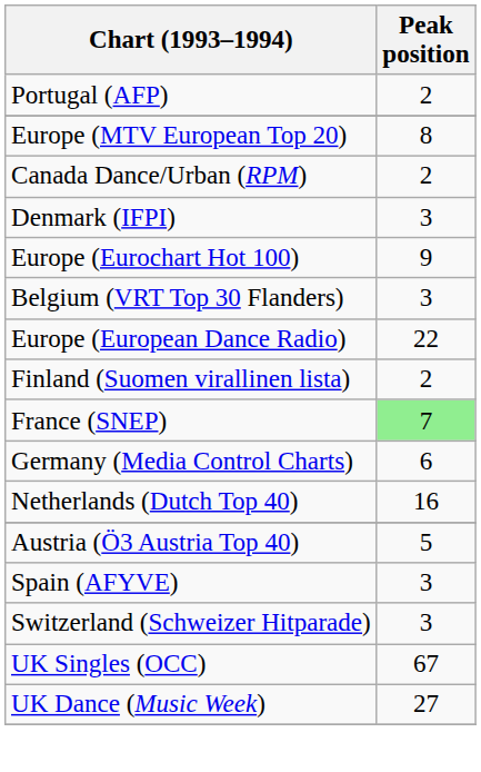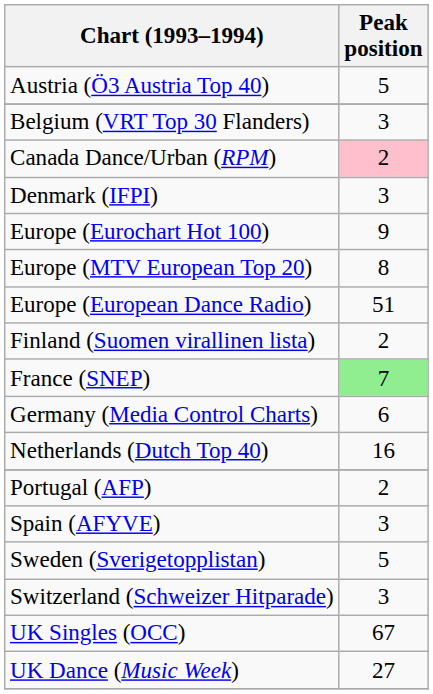 <table class="wikitable sortable">
 <tr>
 <th>Chart (1993–1994)</th>
 <th>Peak<br>position</th>
 </tr>
 <tr>
-<td>Portugal (<a href='#'>AFP</a>)</td>
-<td align="center">2</td>
+<td>Austria (<a href='#'>Ö3 Austria Top 40</a>)</td>
+<td align="center">5</td>
 </tr>
 <tr>
 </tr>
 <tr>
-<td>Europe (<a href='#'>MTV European Top 20</a>)</td>
-<td align="center">8</td>
+<td>Belgium (<a href='#'>VRT Top 30</a> Flanders)</td>
+<td align="center">3</td>
 </tr>
 <tr>
 <td>Canada Dance/Urban (<a href='#'><em>RPM</em></a>)</td>
-<td align="center">2</td>
+<td align="center" style="background: pink;">2</td>
 </tr>
 <tr>
 <td>Denmark (<a href='#'>IFPI</a>)</td>
 <td align="center">3</td>
 </tr>
 <tr>
 <td>Europe (<a href='#'>Eurochart Hot 100</a>)</td>
 <td align="center">9</td>
 </tr>
 <tr>
-<td>Belgium (<a href='#'>VRT Top 30</a> Flanders)</td>
-<td align="center">3</td>
+<td>Europe (<a href='#'>MTV European Top 20</a>)</td>
+<td align="center">8</td>
 </tr>
 <tr>
 <td>Europe (<a href='#'>European Dance Radio</a>)</td>
-<td align="center">22</td>
+<td align="center">51</td>
 </tr>
 <tr>
 <td>Finland (<a href='#'>Suomen virallinen lista</a>)</td>
 <td align="center">2</td>
 </tr>
 <tr>
 <td>France (<a href='#'>SNEP</a>)</td>
 <td align="center" style="background: lightgreen;">7</td>
 </tr>
 <tr>
 <td>Germany (<a href='#'>Media Control Charts</a>)</td>
 <td align="center">6</td>
 </tr>
 <tr>
 <td>Netherlands (<a href='#'>Dutch Top 40</a>)</td>
 <td align="center">16</td>
 </tr>
 <tr>
 </tr>
 <tr>
-<td>Austria (<a href='#'>Ö3 Austria Top 40</a>)</td>
-<td align="center">5</td>
+<td>Portugal (<a href='#'>AFP</a>)</td>
+<td align="center">2</td>
 </tr>
 <tr>
 <td>Spain (<a href='#'>AFYVE</a>)</td>
 <td align="center">3</td>
+</tr>
+<tr>
+<td>Sweden (<a href='#'>Sverigetopplistan</a>)</td>
+<td align="center">5</td>
 </tr>
 <tr>
 <td>Switzerland (<a href='#'>Schweizer Hitparade</a>)</td>
 <td align="center">3</td>
 </tr>
 <tr>
 <td><a href='#'>UK Singles</a> (<a href='#'>OCC</a>)</td>
 <td align="center">67</td>
 </tr>
 <tr>
 <td><a href='#'>UK Dance</a> (<em><a href='#'>Music Week</a></em>)</td>
 <td align="center">27</td>
 </tr>
 <tr>
 </tr>
 </table>
